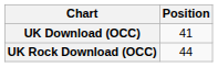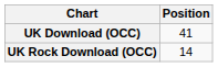 <table class="wikitable plainrowheaders" style="text-align:center;">
 <tr>
 <th scope="col">Chart</th>
 <th scope="col">Position</th>
 </tr>
 <tr>
 <th scope="row">UK Download (OCC)</th>
 <td>41</td>
 </tr>
 <tr>
 <th scope="row">UK Rock Download (OCC)</th>
-<td>44</td>
+<td>14</td>
 </tr>
 </table>
